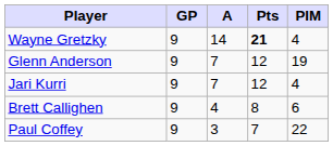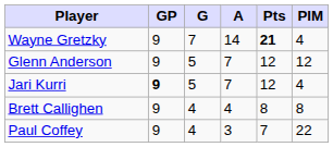 <table class="wikitable">
 <tr>
 <th style="background:#ddf; width:40%;">Player</th>
 <th style="background:#ddf; width:10%;">GP</th>
+<th style="background:#ddf; width:10%;">G</th>
 <th style="background:#ddf; width:10%;">A</th>
 <th style="background:#ddf; width:10%;">Pts</th>
 <th style="background:#ddf; width:10%;">PIM</th>
 </tr>
 <tr>
 <td><a href='#'>Wayne Gretzky</a></td>
 <td>9</td>
+<td>7</td>
 <td>14</td>
 <td><strong>21</strong></td>
 <td>4</td>
 </tr>
 <tr>
 <td><a href='#'>Glenn Anderson</a></td>
 <td>9</td>
+<td>5</td>
 <td>7</td>
 <td>12</td>
-<td>19</td>
+<td>12</td>
 </tr>
 <tr>
 <td><a href='#'>Jari Kurri</a></td>
-<td>9</td>
+<td><strong>9</strong></td>
+<td>5</td>
 <td>7</td>
 <td>12</td>
 <td>4</td>
 </tr>
 <tr>
 <td><a href='#'>Brett Callighen</a></td>
 <td>9</td>
 <td>4</td>
+<td>4</td>
 <td>8</td>
-<td>6</td>
+<td>8</td>
 </tr>
 <tr>
 <td><a href='#'>Paul Coffey</a></td>
 <td>9</td>
+<td>4</td>
 <td>3</td>
 <td>7</td>
 <td>22</td>
 </tr>
 </table>
